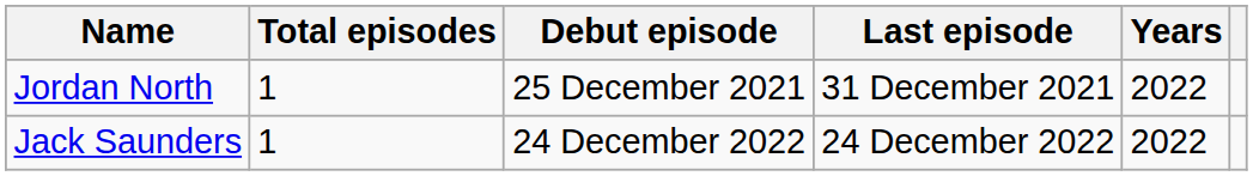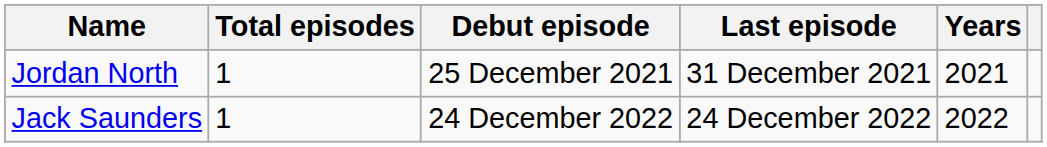 <table class="wikitable">
 <tr>
 <th>Name</th>
 <th>Total episodes</th>
 <th>Debut episode</th>
 <th>Last episode</th>
 <th>Years</th>
 <th></th>
 </tr>
 <tr>
 <td><a href='#'>Jordan North</a></td>
 <td>1</td>
 <td>25 December 2021</td>
 <td>31 December 2021</td>
-<td>2022</td>
+<td>2021</td>
 <td></td>
 </tr>
 <tr>
 <td><a href='#'>Jack Saunders</a></td>
 <td>1</td>
 <td>24 December 2022</td>
 <td>24 December 2022</td>
 <td>2022</td>
 <td></td>
 </tr>
 </table>
